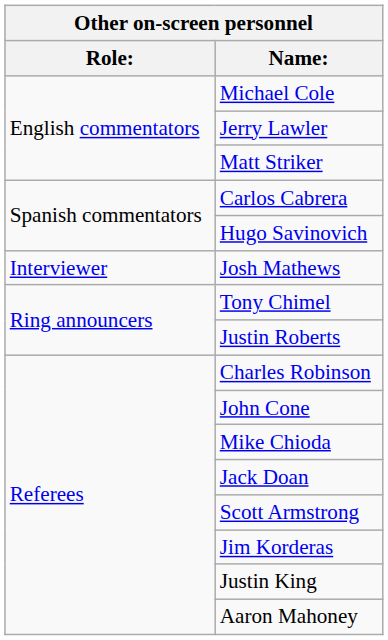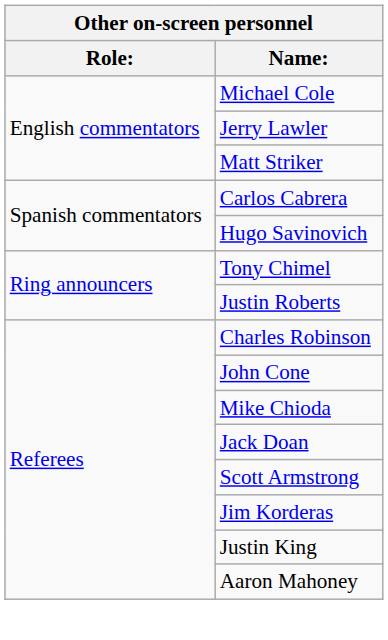 <table align="right" class="wikitable" style="border:1px; font-size:90%; margin-left:1em;">
 <tr>
 <th colspan=2 width=250>Other on-screen personnel</th>
 </tr>
 <tr>
 <th>Role:</th>
 <th>Name:</th>
 </tr>
 <tr>
 <td rowspan=3>English <a href='#'>commentators</a></td>
 <td><a href='#'>Michael Cole</a></td>
 </tr>
 <tr>
 <td><a href='#'>Jerry Lawler</a></td>
 </tr>
 <tr>
 <td><a href='#'>Matt Striker</a></td>
 </tr>
 <tr>
 <td rowspan=2>Spanish commentators</td>
 <td><a href='#'>Carlos Cabrera</a></td>
 </tr>
 <tr>
 <td><a href='#'>Hugo Savinovich</a></td>
-</tr>
-<tr>
-<td><a href='#'>Interviewer</a></td>
-<td><a href='#'>Josh Mathews</a></td>
 </tr>
 <tr>
 <td rowspan=2><a href='#'>Ring announcers</a></td>
 <td><a href='#'>Tony Chimel</a></td>
 </tr>
 <tr>
 <td><a href='#'>Justin Roberts</a></td>
 </tr>
 <tr>
 <td rowspan=8><a href='#'>Referees</a></td>
 <td><a href='#'>Charles Robinson</a></td>
 </tr>
 <tr>
 <td><a href='#'>John Cone</a></td>
 </tr>
 <tr>
 <td><a href='#'>Mike Chioda</a></td>
 </tr>
 <tr>
 <td><a href='#'>Jack Doan</a></td>
 </tr>
 <tr>
 <td><a href='#'>Scott Armstrong</a></td>
 </tr>
 <tr>
 <td><a href='#'>Jim Korderas</a></td>
 </tr>
 <tr>
 <td>Justin King</td>
 </tr>
 <tr>
 <td>Aaron Mahoney</td>
 </tr>
 </table>
